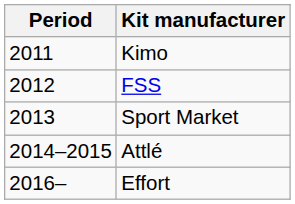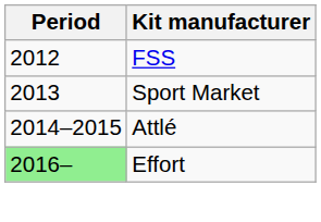 <table class="wikitable">
 <tr>
 <th>Period</th>
 <th>Kit manufacturer</th>
-</tr>
-<tr>
-<td>2011</td>
-<td> Kimo</td>
 </tr>
 <tr>
 <td>2012</td>
 <td> <a href='#'>FSS</a></td>
 </tr>
 <tr>
 <td>2013</td>
 <td> Sport Market </td>
 </tr>
 <tr>
 <td>2014–2015</td>
 <td> Attlé</td>
 </tr>
 <tr>
-<td>2016–</td>
+<td style="background: lightgreen;">2016–</td>
 <td> Effort</td>
 </tr>
 </table>
